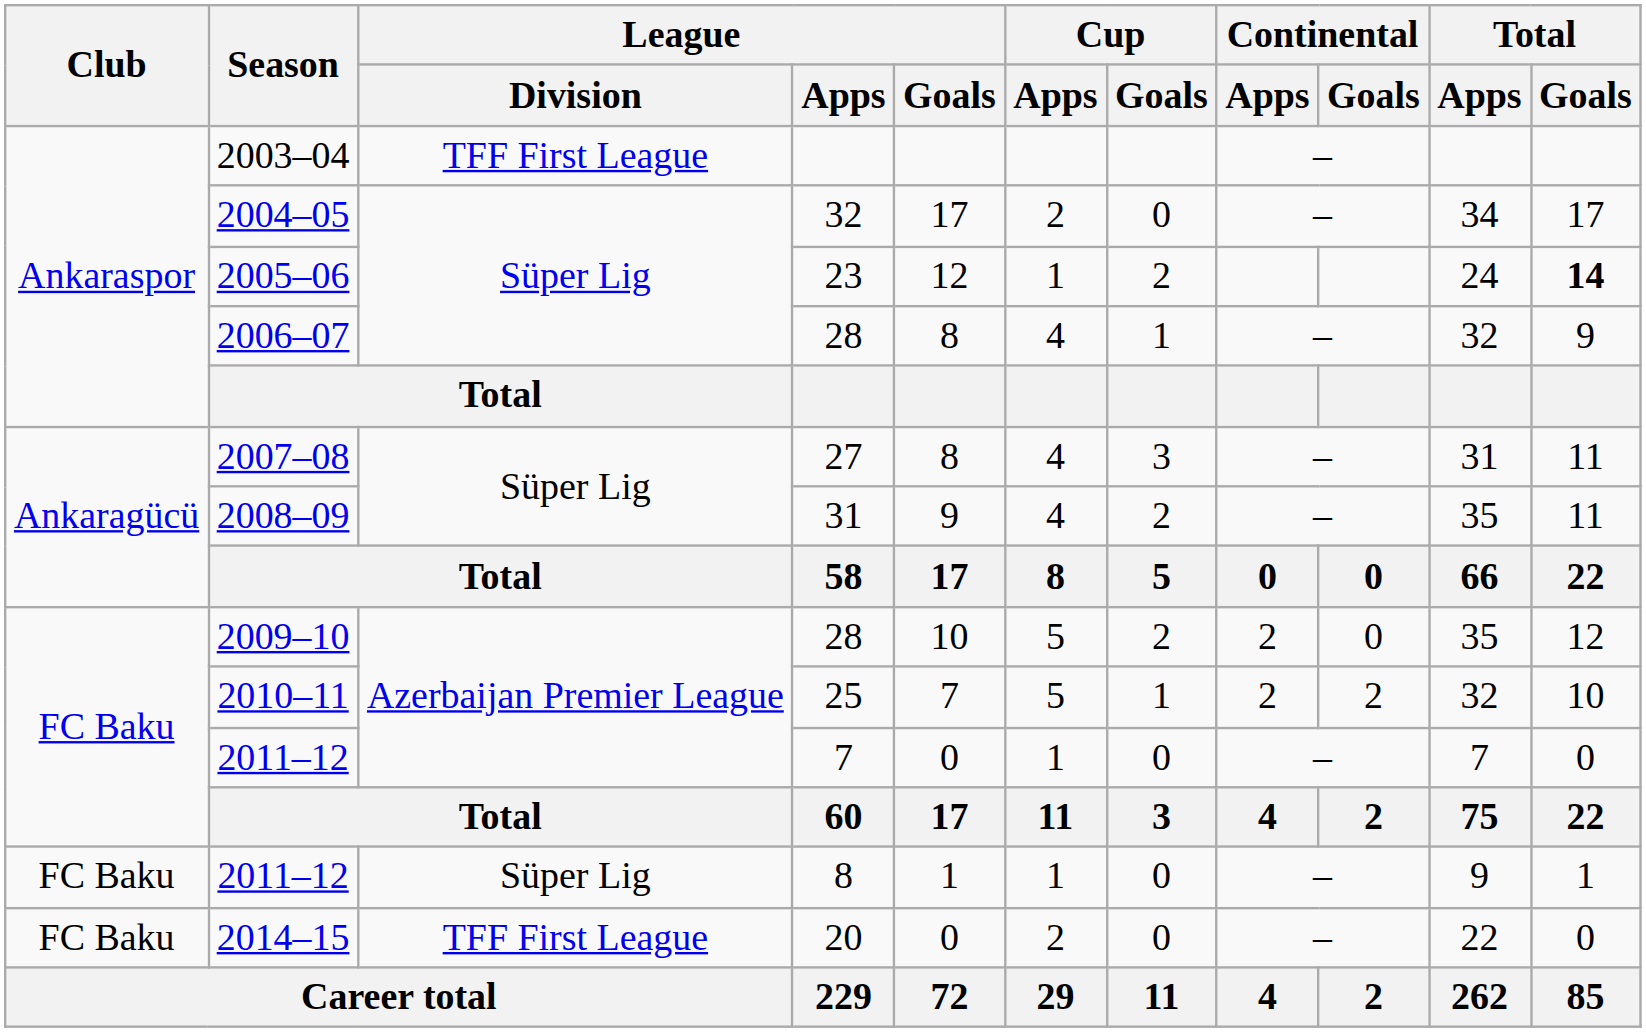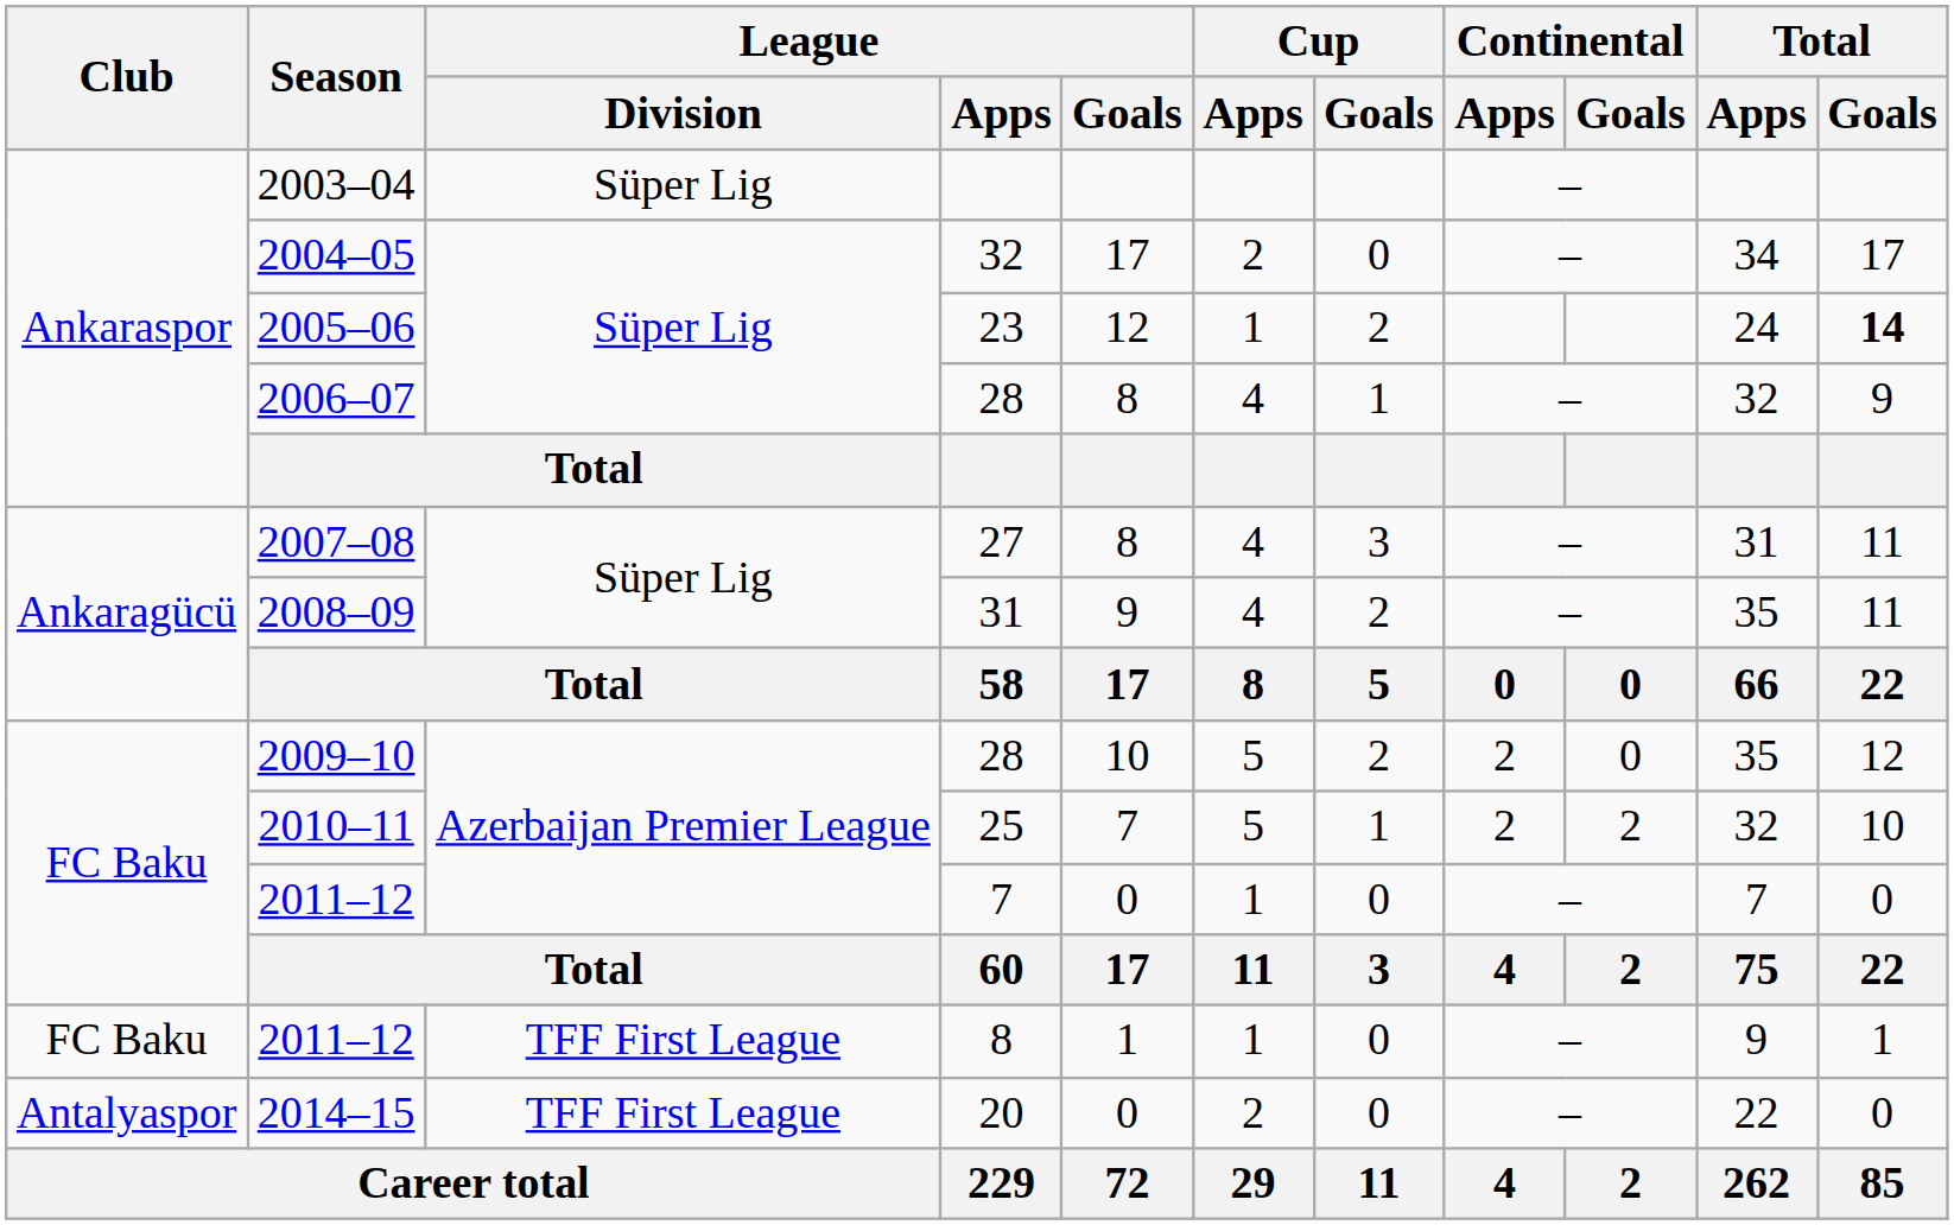 <table class="wikitable" style="text-align:center">
 <tr>
 <th rowspan="2">Club</th>
 <th rowspan="2">Season</th>
 <th colspan="3">League</th>
 <th colspan="2">Cup</th>
 <th colspan="2">Continental</th>
 <th colspan="2">Total</th>
 </tr>
 <tr>
 <th>Division</th>
 <th>Apps</th>
 <th>Goals</th>
 <th>Apps</th>
 <th>Goals</th>
 <th>Apps</th>
 <th>Goals</th>
 <th>Apps</th>
 <th>Goals</th>
 </tr>
 <tr>
 <td rowspan="5"><a href='#'>Ankaraspor</a></td>
 <td>2003–04</td>
-<td><a href='#'>TFF First League</a></td>
+<td>Süper Lig</td>
 <td></td>
 <td></td>
 <td></td>
 <td></td>
 <td colspan="2">–</td>
 <td></td>
 <td></td>
 </tr>
 <tr>
 <td><a href='#'>2004–05</a></td>
 <td rowspan="3"><a href='#'>Süper Lig</a></td>
 <td>32</td>
 <td>17</td>
 <td>2</td>
 <td>0</td>
 <td colspan="2">–</td>
 <td>34</td>
 <td>17</td>
 </tr>
 <tr>
 <td><a href='#'>2005–06</a></td>
 <td>23</td>
 <td>12</td>
 <td>1</td>
 <td>2</td>
 <td></td>
 <td></td>
 <td>24</td>
 <td><strong>14</strong></td>
 </tr>
 <tr>
 <td><a href='#'>2006–07</a></td>
 <td>28</td>
 <td>8</td>
 <td>4</td>
 <td>1</td>
 <td colspan="2">–</td>
 <td>32</td>
 <td>9</td>
 </tr>
 <tr>
 <th colspan="2">Total</th>
 <th></th>
 <th></th>
 <th></th>
 <th></th>
 <th></th>
 <th></th>
 <th></th>
 <th></th>
 </tr>
 <tr>
 <td rowspan="3"><a href='#'>Ankaragücü</a></td>
 <td><a href='#'>2007–08</a></td>
 <td rowspan="2">Süper Lig</td>
 <td>27</td>
 <td>8</td>
 <td>4</td>
 <td>3</td>
 <td colspan="2">–</td>
 <td>31</td>
 <td>11</td>
 </tr>
 <tr>
 <td><a href='#'>2008–09</a></td>
 <td>31</td>
 <td>9</td>
 <td>4</td>
 <td>2</td>
 <td colspan="2">–</td>
 <td>35</td>
 <td>11</td>
 </tr>
 <tr>
 <th colspan="2">Total</th>
 <th>58</th>
 <th>17</th>
 <th>8</th>
 <th>5</th>
 <th>0</th>
 <th>0</th>
 <th>66</th>
 <th>22</th>
 </tr>
 <tr>
 <td rowspan="4"><a href='#'>FC Baku</a></td>
 <td><a href='#'>2009–10</a></td>
 <td rowspan="3"><a href='#'>Azerbaijan Premier League</a></td>
 <td>28</td>
 <td>10</td>
 <td>5</td>
 <td>2</td>
 <td>2</td>
 <td>0</td>
 <td>35</td>
 <td>12</td>
 </tr>
 <tr>
 <td><a href='#'>2010–11</a></td>
 <td>25</td>
 <td>7</td>
 <td>5</td>
 <td>1</td>
 <td>2</td>
 <td>2</td>
 <td>32</td>
 <td>10</td>
 </tr>
 <tr>
 <td><a href='#'>2011–12</a></td>
 <td>7</td>
 <td>0</td>
 <td>1</td>
 <td>0</td>
 <td colspan="2">–</td>
 <td>7</td>
 <td>0</td>
 </tr>
 <tr>
 <th colspan="2">Total</th>
 <th>60</th>
 <th>17</th>
 <th>11</th>
 <th>3</th>
 <th>4</th>
 <th>2</th>
 <th>75</th>
 <th>22</th>
 </tr>
 <tr>
 <td>FC Baku</td>
 <td><a href='#'>2011–12</a></td>
-<td>Süper Lig</td>
+<td><a href='#'>TFF First League</a></td>
 <td>8</td>
 <td>1</td>
 <td>1</td>
 <td>0</td>
 <td colspan="2">–</td>
 <td>9</td>
 <td>1</td>
 </tr>
 <tr>
-<td>FC Baku</td>
+<td><a href='#'>Antalyaspor</a></td>
 <td><a href='#'>2014–15</a></td>
 <td><a href='#'>TFF First League</a></td>
 <td>20</td>
 <td>0</td>
 <td>2</td>
 <td>0</td>
 <td colspan="2">–</td>
 <td>22</td>
 <td>0</td>
 </tr>
 <tr>
 <th colspan="3">Career total</th>
 <th>229</th>
 <th>72</th>
 <th>29</th>
 <th>11</th>
 <th>4</th>
 <th>2</th>
 <th>262</th>
 <th>85</th>
 </tr>
 </table>
